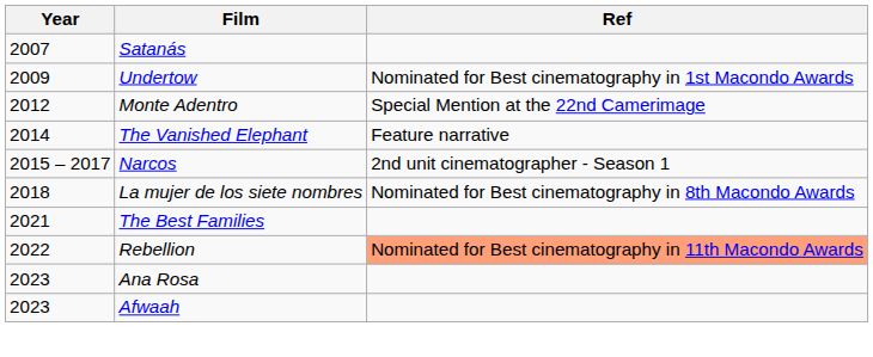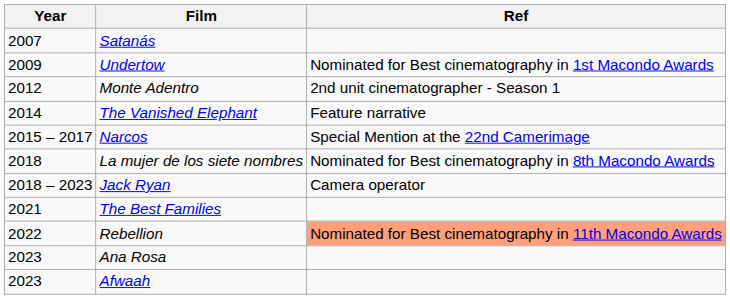 <table class="wikitable">
 <tr>
 <th>Year</th>
 <th>Film</th>
 <th>Ref</th>
 </tr>
 <tr>
 <td>2007</td>
 <td><em><a href='#'>Satanás</a></em></td>
 <td></td>
 </tr>
 <tr>
 <td>2009</td>
 <td><a href='#'><em>Undertow</em></a></td>
 <td>Nominated for Best cinematography in <a href='#'>1st Macondo Awards</a></td>
 </tr>
 <tr>
 <td>2012</td>
 <td><em>Monte Adentro</em></td>
-<td>Special Mention at the <a href='#'>22nd Camerimage</a></td>
+<td>2nd unit cinematographer - Season 1</td>
 </tr>
 <tr>
 <td>2014</td>
 <td><em><a href='#'>The Vanished Elephant</a></em></td>
 <td>Feature narrative</td>
 </tr>
 <tr>
 <td>2015 – 2017</td>
 <td><em><a href='#'>Narcos</a></em></td>
-<td>2nd unit cinematographer - Season 1</td>
+<td>Special Mention at the <a href='#'>22nd Camerimage</a></td>
 </tr>
 <tr>
 <td>2018</td>
 <td><em>La mujer de los siete nombres</em></td>
 <td>Nominated for Best cinematography in <a href='#'>8th Macondo Awards</a></td>
+</tr>
+<tr>
+<td>2018 – 2023</td>
+<td><a href='#'><em>Jack Ryan</em></a></td>
+<td>Camera operator</td>
 </tr>
 <tr>
 <td>2021</td>
 <td><em><a href='#'>The Best Families</a></em></td>
 <td></td>
 </tr>
 <tr>
 <td>2022</td>
 <td><em>Rebellion</em></td>
 <td style="background: lightsalmon;">Nominated for Best cinematography in <a href='#'>11th Macondo Awards</a></td>
 </tr>
 <tr>
 <td>2023</td>
 <td><em>Ana Rosa</em></td>
 <td></td>
 </tr>
 <tr>
 <td>2023</td>
 <td><em><a href='#'>Afwaah</a></em></td>
 <td></td>
 </tr>
 </table>
